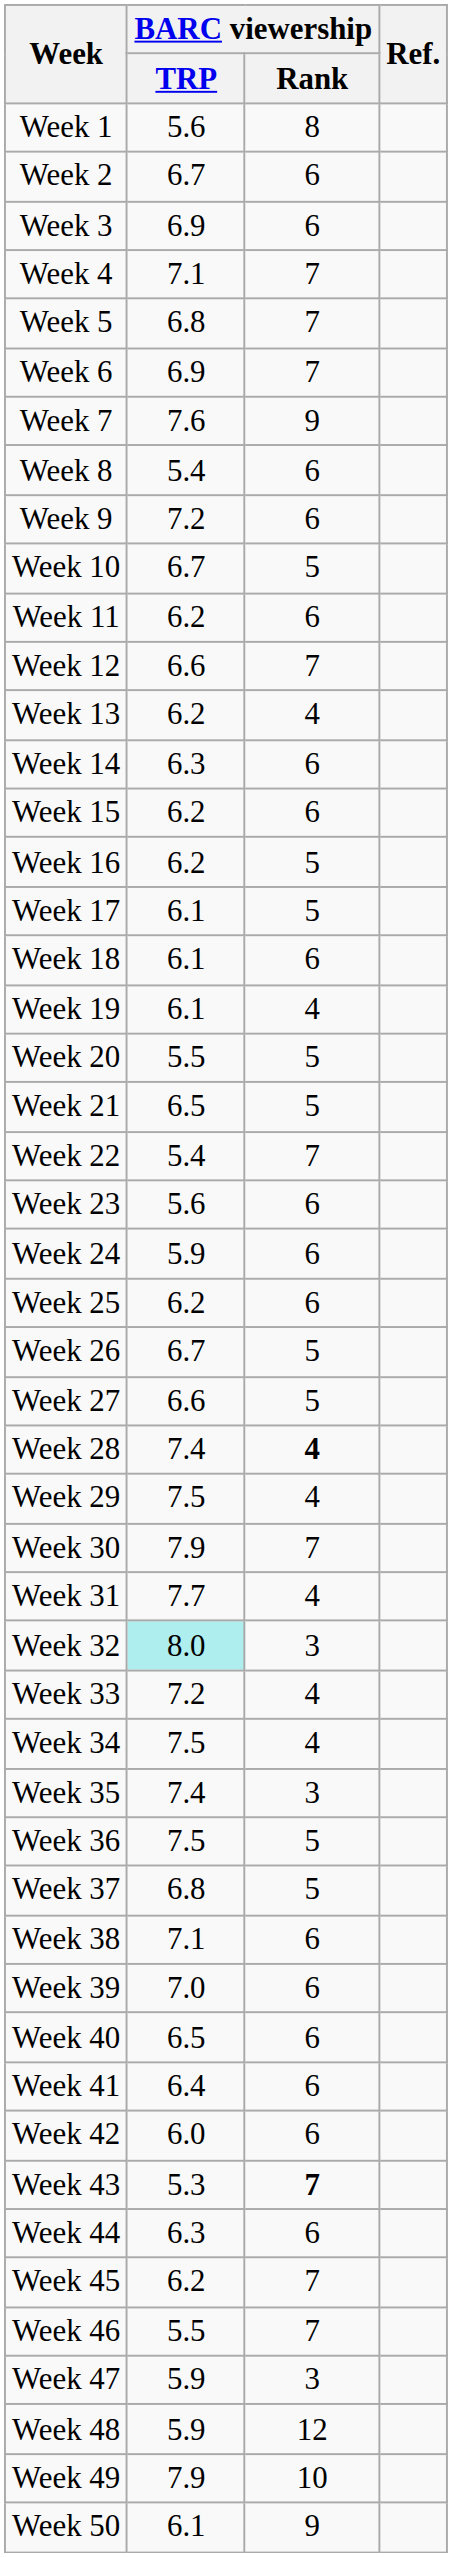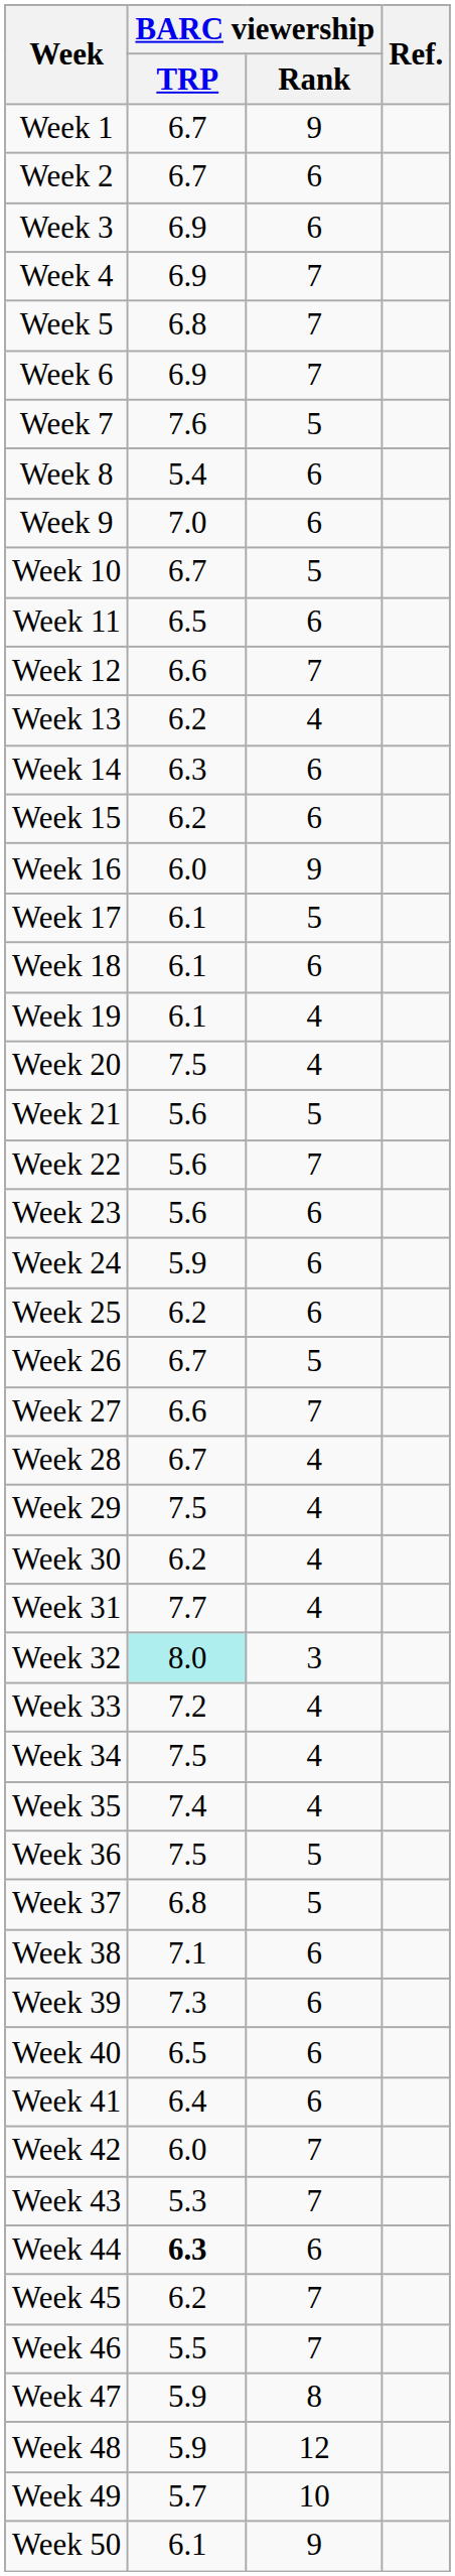 <table class="wikitable mw-collapsible mw-collapsed" style="text-align:center">
 <tr>
 <th rowspan="2">Week</th>
 <th colspan="2"><a href='#'>BARC</a> viewership</th>
 <th rowspan="2">Ref.</th>
 </tr>
 <tr>
 <th><a href='#'>TRP</a></th>
 <th>Rank</th>
 </tr>
 <tr>
 <td>Week 1</td>
-<td>5.6</td>
-<td>8</td>
+<td>6.7</td>
+<td>9</td>
 <td></td>
 </tr>
 <tr>
 <td>Week 2</td>
 <td>6.7</td>
 <td>6</td>
 <td></td>
 </tr>
 <tr>
 <td>Week 3</td>
 <td>6.9</td>
 <td>6</td>
 <td></td>
 </tr>
 <tr>
 <td>Week 4</td>
-<td>7.1</td>
+<td>6.9</td>
 <td>7</td>
 <td></td>
 </tr>
 <tr>
 <td>Week 5</td>
 <td>6.8</td>
 <td>7</td>
 <td></td>
 </tr>
 <tr>
 <td>Week 6</td>
 <td>6.9</td>
 <td>7</td>
 <td></td>
 </tr>
 <tr>
 <td>Week 7</td>
 <td>7.6</td>
-<td>9</td>
+<td>5</td>
 <td></td>
 </tr>
 <tr>
 <td>Week 8</td>
 <td>5.4</td>
 <td>6</td>
 <td></td>
 </tr>
 <tr>
 <td>Week 9</td>
-<td>7.2</td>
+<td>7.0</td>
 <td>6</td>
 <td></td>
 </tr>
 <tr>
 <td>Week 10</td>
 <td>6.7</td>
 <td>5</td>
 <td></td>
 </tr>
 <tr>
 <td>Week 11</td>
-<td>6.2</td>
+<td>6.5</td>
 <td>6</td>
 <td></td>
 </tr>
 <tr>
 <td>Week 12</td>
 <td>6.6</td>
 <td>7</td>
 <td></td>
 </tr>
 <tr>
 <td>Week 13</td>
 <td>6.2</td>
 <td>4</td>
 <td></td>
 </tr>
 <tr>
 <td>Week 14</td>
 <td>6.3</td>
 <td>6</td>
 <td></td>
 </tr>
 <tr>
 <td>Week 15</td>
 <td>6.2</td>
 <td>6</td>
 <td></td>
 </tr>
 <tr>
 <td>Week 16</td>
-<td>6.2</td>
-<td>5</td>
+<td>6.0</td>
+<td>9</td>
 <td></td>
 </tr>
 <tr>
 <td>Week 17</td>
 <td>6.1</td>
 <td>5</td>
 <td></td>
 </tr>
 <tr>
 <td>Week 18</td>
 <td>6.1</td>
 <td>6</td>
 <td></td>
 </tr>
 <tr>
 <td>Week 19</td>
 <td>6.1</td>
 <td>4</td>
 <td></td>
 </tr>
 <tr>
 <td>Week 20</td>
-<td>5.5</td>
-<td>5</td>
+<td>7.5</td>
+<td>4</td>
 <td></td>
 </tr>
 <tr>
 <td>Week 21</td>
-<td>6.5</td>
+<td>5.6</td>
 <td>5</td>
 <td></td>
 </tr>
 <tr>
 <td>Week 22</td>
-<td>5.4</td>
+<td>5.6</td>
 <td>7</td>
 <td></td>
 </tr>
 <tr>
 <td>Week 23</td>
 <td>5.6</td>
 <td>6</td>
 <td></td>
 </tr>
 <tr>
 <td>Week 24</td>
 <td>5.9</td>
 <td>6</td>
 <td></td>
 </tr>
 <tr>
 <td>Week 25</td>
 <td>6.2</td>
 <td>6</td>
 <td></td>
 </tr>
 <tr>
 <td>Week 26</td>
 <td>6.7</td>
 <td>5</td>
 <td></td>
 </tr>
 <tr>
 <td>Week 27</td>
 <td>6.6</td>
-<td>5</td>
+<td>7</td>
 <td></td>
 </tr>
 <tr>
 <td>Week 28</td>
-<td>7.4</td>
-<td><strong>4</strong></td>
+<td>6.7</td>
+<td>4</td>
 <td></td>
 </tr>
 <tr>
 <td>Week 29</td>
 <td>7.5</td>
 <td>4</td>
 <td></td>
 </tr>
 <tr>
 <td>Week 30</td>
-<td>7.9</td>
-<td>7</td>
+<td>6.2</td>
+<td>4</td>
 <td></td>
 </tr>
 <tr>
 <td>Week 31</td>
 <td>7.7</td>
 <td>4</td>
 <td></td>
 </tr>
 <tr>
 <td>Week 32</td>
 <td style="background: paleturquoise;">8.0</td>
 <td>3</td>
 <td></td>
 </tr>
 <tr>
 <td>Week 33</td>
 <td>7.2</td>
 <td>4</td>
 <td></td>
 </tr>
 <tr>
 <td>Week 34</td>
 <td>7.5</td>
 <td>4</td>
 <td></td>
 </tr>
 <tr>
 <td>Week 35</td>
 <td>7.4</td>
-<td>3</td>
+<td>4</td>
 <td></td>
 </tr>
 <tr>
 <td>Week 36</td>
 <td>7.5</td>
 <td>5</td>
 <td></td>
 </tr>
 <tr>
 <td>Week 37</td>
 <td>6.8</td>
 <td>5</td>
 <td></td>
 </tr>
 <tr>
 <td>Week 38</td>
 <td>7.1</td>
 <td>6</td>
 <td></td>
 </tr>
 <tr>
 <td>Week 39</td>
-<td>7.0</td>
+<td>7.3</td>
 <td>6</td>
 <td></td>
 </tr>
 <tr>
 <td>Week 40</td>
 <td>6.5</td>
 <td>6</td>
 <td></td>
 </tr>
 <tr>
 <td>Week 41</td>
 <td>6.4</td>
 <td>6</td>
 <td></td>
 </tr>
 <tr>
 <td>Week 42</td>
 <td>6.0</td>
-<td>6</td>
+<td>7</td>
 <td></td>
 </tr>
 <tr>
 <td>Week 43</td>
 <td>5.3</td>
-<td><strong>7</strong></td>
+<td>7</td>
 <td></td>
 </tr>
 <tr>
 <td>Week 44</td>
-<td>6.3</td>
+<td><strong>6.3</strong></td>
 <td>6</td>
 <td></td>
 </tr>
 <tr>
 <td>Week 45</td>
 <td>6.2</td>
 <td>7</td>
 <td></td>
 </tr>
 <tr>
 <td>Week 46</td>
 <td>5.5</td>
 <td>7</td>
 <td></td>
 </tr>
 <tr>
 <td>Week 47</td>
 <td>5.9</td>
-<td>3</td>
+<td>8</td>
 <td></td>
 </tr>
 <tr>
 <td>Week 48</td>
 <td>5.9</td>
 <td>12</td>
 <td></td>
 </tr>
 <tr>
 <td>Week 49</td>
-<td>7.9</td>
+<td>5.7</td>
 <td>10</td>
 <td></td>
 </tr>
 <tr>
 <td>Week 50</td>
 <td>6.1</td>
 <td>9</td>
 <td></td>
 </tr>
 </table>
